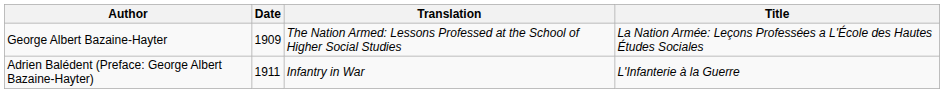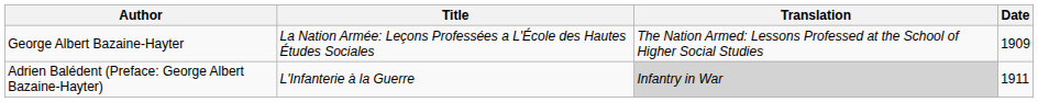 <table class="wikitable sortable static-row-numbers">
 <tr>
 <th>Author</th>
+<th>Title</th>
+<th>Translation</th>
 <th>Date</th>
-<th>Translation</th>
-<th>Title</th>
 </tr>
 <tr>
 <td>George Albert Bazaine-Hayter</td>
+<td><em>La Nation Armée: Leçons Professées a L'École des Hautes Études Sociales</em></td>
+<td><em>The Nation Armed: Lessons Professed at the School of Higher Social Studies</em></td>
 <td>1909</td>
-<td><em>The Nation Armed: Lessons Professed at the School of Higher Social Studies</em></td>
-<td><em>La Nation Armée: Leçons Professées a L'École des Hautes Études Sociales</em></td>
 </tr>
 <tr>
 <td>Adrien Balédent (Preface: George Albert Bazaine-Hayter)</td>
+<td><em>L'Infanterie à la Guerre</em></td>
+<td style="background: lightgrey;"><em>Infantry in War</em></td>
 <td>1911</td>
-<td><em>Infantry in War</em></td>
-<td><em>L'Infanterie à la Guerre</em></td>
 </tr>
 </table>
